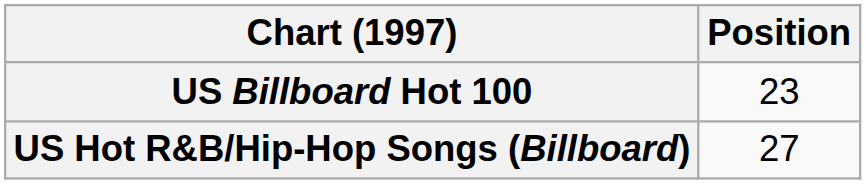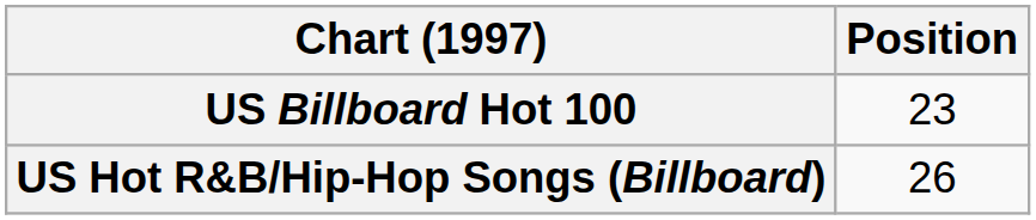 <table class="wikitable sortable plainrowheaders" style="text-align:center">
 <tr>
 <th>Chart (1997)</th>
 <th>Position</th>
 </tr>
 <tr>
 <th scope="row">US <em>Billboard</em> Hot 100</th>
 <td>23</td>
 </tr>
 <tr>
 <th scope="row">US Hot R&B/Hip-Hop Songs (<em>Billboard</em>)</th>
-<td>27</td>
+<td>26</td>
 </tr>
 </table>
